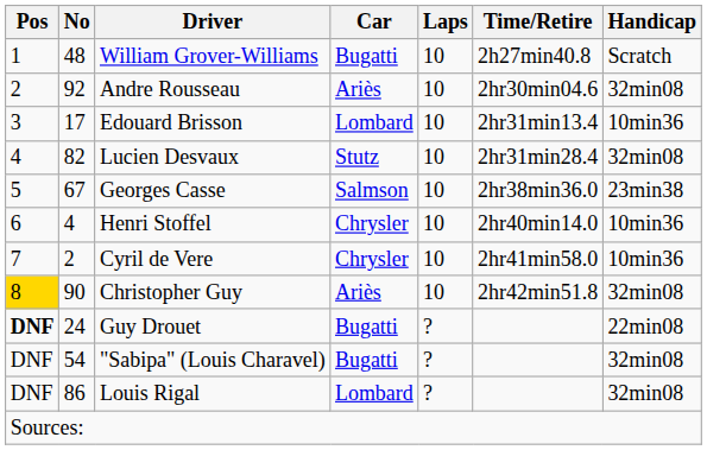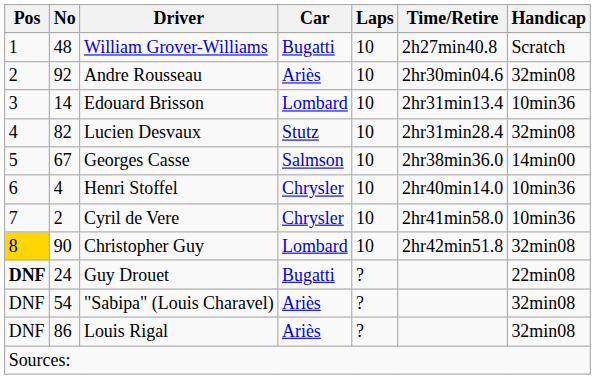 <table class="wikitable">
 <tr>
 <th>Pos</th>
 <th>No</th>
 <th>Driver</th>
 <th>Car</th>
 <th>Laps</th>
 <th>Time/Retire</th>
 <th>Handicap</th>
 </tr>
 <tr>
 <td>1</td>
 <td>48</td>
 <td> <a href='#'>William Grover-Williams</a></td>
 <td><a href='#'>Bugatti</a></td>
 <td>10</td>
 <td>2h27min40.8</td>
 <td>Scratch</td>
 </tr>
 <tr>
 <td>2</td>
 <td>92</td>
 <td> Andre Rousseau</td>
 <td><a href='#'>Ariès</a></td>
 <td>10</td>
 <td>2hr30min04.6</td>
 <td>32min08</td>
 </tr>
 <tr>
 <td>3</td>
-<td>17</td>
+<td>14</td>
 <td> Edouard Brisson</td>
 <td><a href='#'>Lombard</a></td>
 <td>10</td>
 <td>2hr31min13.4</td>
 <td>10min36</td>
 </tr>
 <tr>
 <td>4</td>
 <td>82</td>
 <td> Lucien Desvaux</td>
 <td><a href='#'>Stutz</a></td>
 <td>10</td>
 <td>2hr31min28.4</td>
 <td>32min08</td>
 </tr>
 <tr>
 <td>5</td>
 <td>67</td>
 <td> Georges Casse</td>
 <td><a href='#'>Salmson</a></td>
 <td>10</td>
 <td>2hr38min36.0</td>
-<td>23min38</td>
+<td>14min00</td>
 </tr>
 <tr>
 <td>6</td>
 <td>4</td>
 <td> Henri Stoffel</td>
 <td><a href='#'>Chrysler</a></td>
 <td>10</td>
 <td>2hr40min14.0</td>
 <td>10min36</td>
 </tr>
 <tr>
 <td>7</td>
 <td>2</td>
 <td> Cyril de Vere</td>
 <td><a href='#'>Chrysler</a></td>
 <td>10</td>
 <td>2hr41min58.0</td>
 <td>10min36</td>
 </tr>
 <tr>
 <td style="background: gold;">8</td>
 <td>90</td>
 <td> Christopher Guy</td>
-<td><a href='#'>Ariès</a></td>
+<td><a href='#'>Lombard</a></td>
 <td>10</td>
 <td>2hr42min51.8</td>
 <td>32min08</td>
 </tr>
 <tr>
 <td><strong>DNF</strong></td>
 <td>24</td>
 <td> Guy Drouet</td>
 <td><a href='#'>Bugatti</a></td>
 <td>?</td>
 <td></td>
 <td>22min08</td>
 </tr>
 <tr>
 <td>DNF</td>
 <td>54</td>
 <td> "Sabipa" (Louis Charavel)</td>
-<td><a href='#'>Bugatti</a></td>
+<td><a href='#'>Ariès</a></td>
 <td>?</td>
 <td></td>
 <td>32min08</td>
 </tr>
 <tr>
 <td>DNF</td>
 <td>86</td>
 <td> Louis Rigal</td>
-<td><a href='#'>Lombard</a></td>
+<td><a href='#'>Ariès</a></td>
 <td>?</td>
 <td></td>
 <td>32min08</td>
 </tr>
 <tr>
 <td colspan=7>Sources:</td>
 </tr>
 </table>
